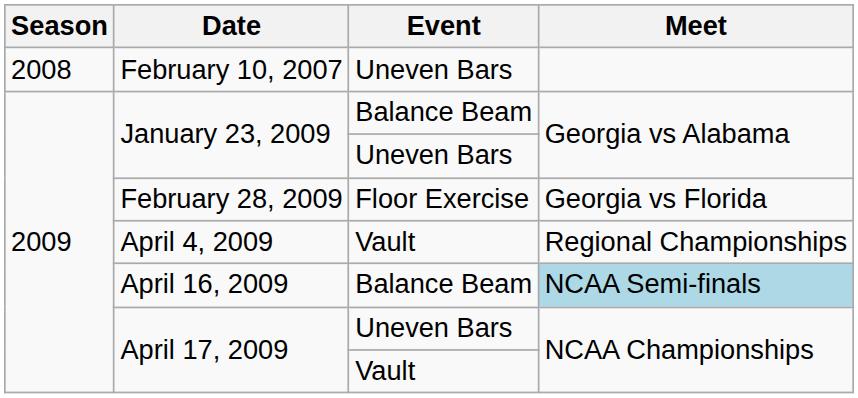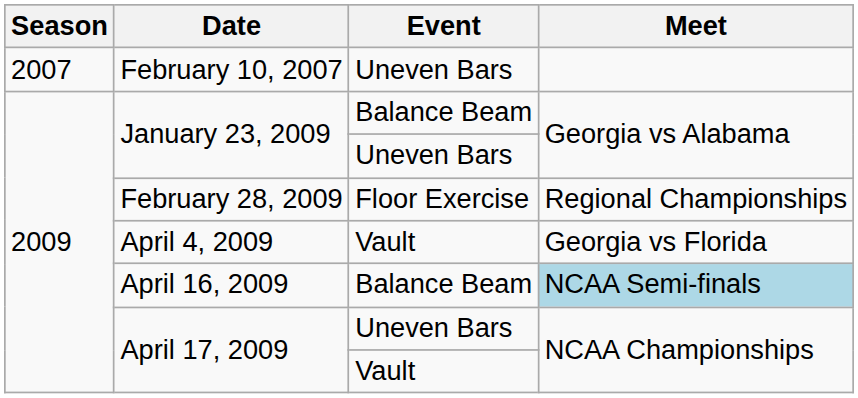 <table class="wikitable">
 <tr>
 <th>Season</th>
 <th>Date</th>
 <th>Event</th>
 <th>Meet</th>
 </tr>
 <tr>
-<td>2008</td>
+<td>2007</td>
 <td>February 10, 2007</td>
 <td>Uneven Bars</td>
 <td></td>
 </tr>
 <tr>
 <td rowspan="7">2009</td>
 <td rowspan="2">January 23, 2009</td>
 <td>Balance Beam</td>
 <td rowspan="2">Georgia vs Alabama</td>
 </tr>
 <tr>
 <td>Uneven Bars</td>
 </tr>
 <tr>
 <td>February 28, 2009</td>
 <td>Floor Exercise</td>
-<td>Georgia vs Florida</td>
+<td>Regional Championships</td>
 </tr>
 <tr>
 <td>April 4, 2009</td>
 <td>Vault</td>
-<td>Regional Championships</td>
+<td>Georgia vs Florida</td>
 </tr>
 <tr>
 <td>April 16, 2009</td>
 <td>Balance Beam</td>
 <td style="background: lightblue;">NCAA Semi-finals</td>
 </tr>
 <tr>
 <td rowspan="2">April 17, 2009</td>
 <td>Uneven Bars</td>
 <td rowspan="2">NCAA Championships</td>
 </tr>
 <tr>
 <td>Vault</td>
 </tr>
 </table>
